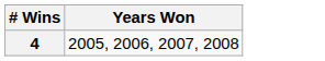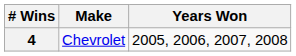 <table class="wikitable" style="font-size: 95%;">
 <tr>
 <th># Wins</th>
+<th>Make</th>
 <th>Years Won</th>
 </tr>
 <tr>
 <th>4</th>
+<td> <a href='#'>Chevrolet</a></td>
 <td>2005, 2006, 2007, 2008</td>
 </tr>
 </table>
